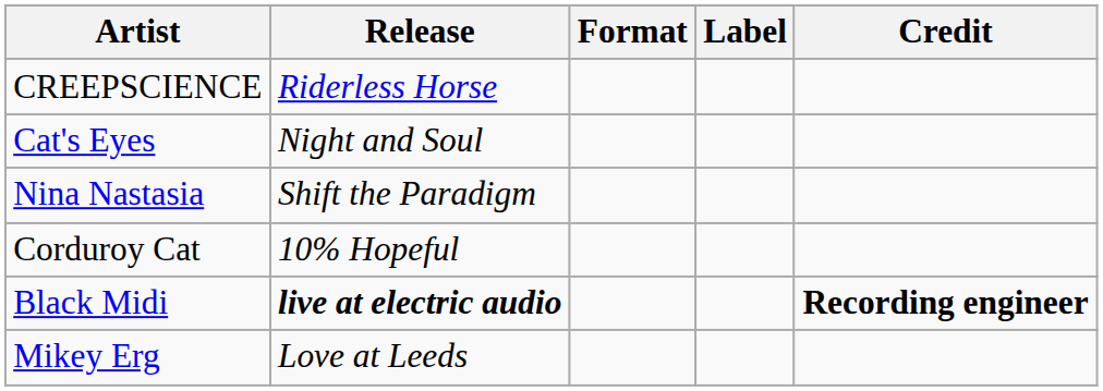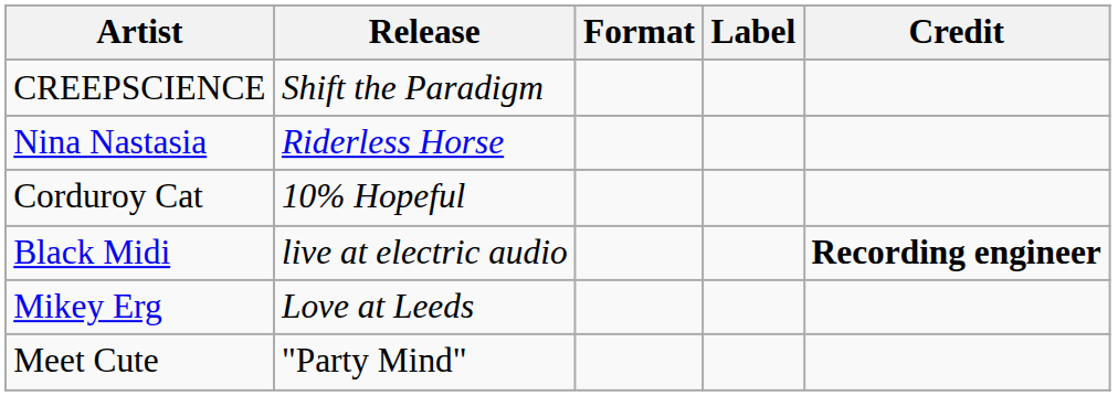 <table class="wikitable sortable">
 <tr>
 <th>Artist</th>
 <th>Release</th>
 <th>Format</th>
 <th>Label</th>
 <th>Credit</th>
 </tr>
 <tr>
 <td>CREEPSCIENCE</td>
-<td><a href='#'><em>Riderless Horse</em></a></td>
-<td></td>
-<td></td>
-<td></td>
-</tr>
-<tr>
-<td><a href='#'>Cat's Eyes</a></td>
-<td><em>Night and Soul</em></td>
+<td><em>Shift the Paradigm</em></td>
 <td></td>
 <td></td>
 <td></td>
 </tr>
 <tr>
 <td><a href='#'>Nina Nastasia</a></td>
-<td><em>Shift the Paradigm</em></td>
+<td><a href='#'><em>Riderless Horse</em></a></td>
 <td></td>
 <td></td>
 <td></td>
 </tr>
 <tr>
 <td>Corduroy Cat</td>
 <td><em>10% Hopeful</em></td>
 <td></td>
 <td></td>
 <td></td>
 </tr>
 <tr>
 <td><a href='#'>Black Midi</a></td>
-<td><strong><em>live at electric audio</em></strong></td>
+<td><em>live at electric audio</em></td>
 <td></td>
 <td></td>
 <td><strong>Recording engineer</strong></td>
 </tr>
 <tr>
 <td><a href='#'>Mikey Erg</a></td>
 <td><em>Love at Leeds</em></td>
 <td></td>
 <td></td>
 <td></td>
 </tr>
+<tr>
+<td>Meet Cute</td>
+<td>"Party Mind"</td>
+<td></td>
+<td></td>
+<td></td>
+</tr>
 </table>
